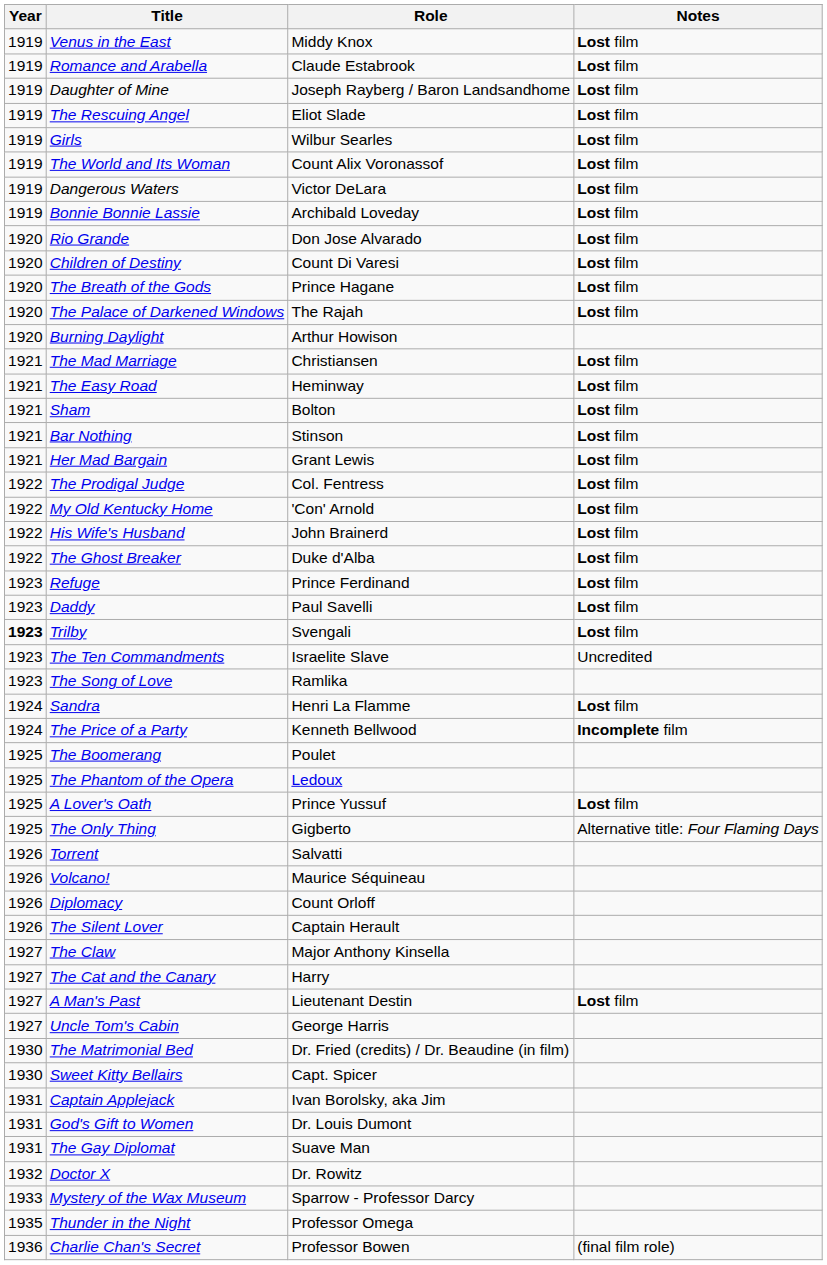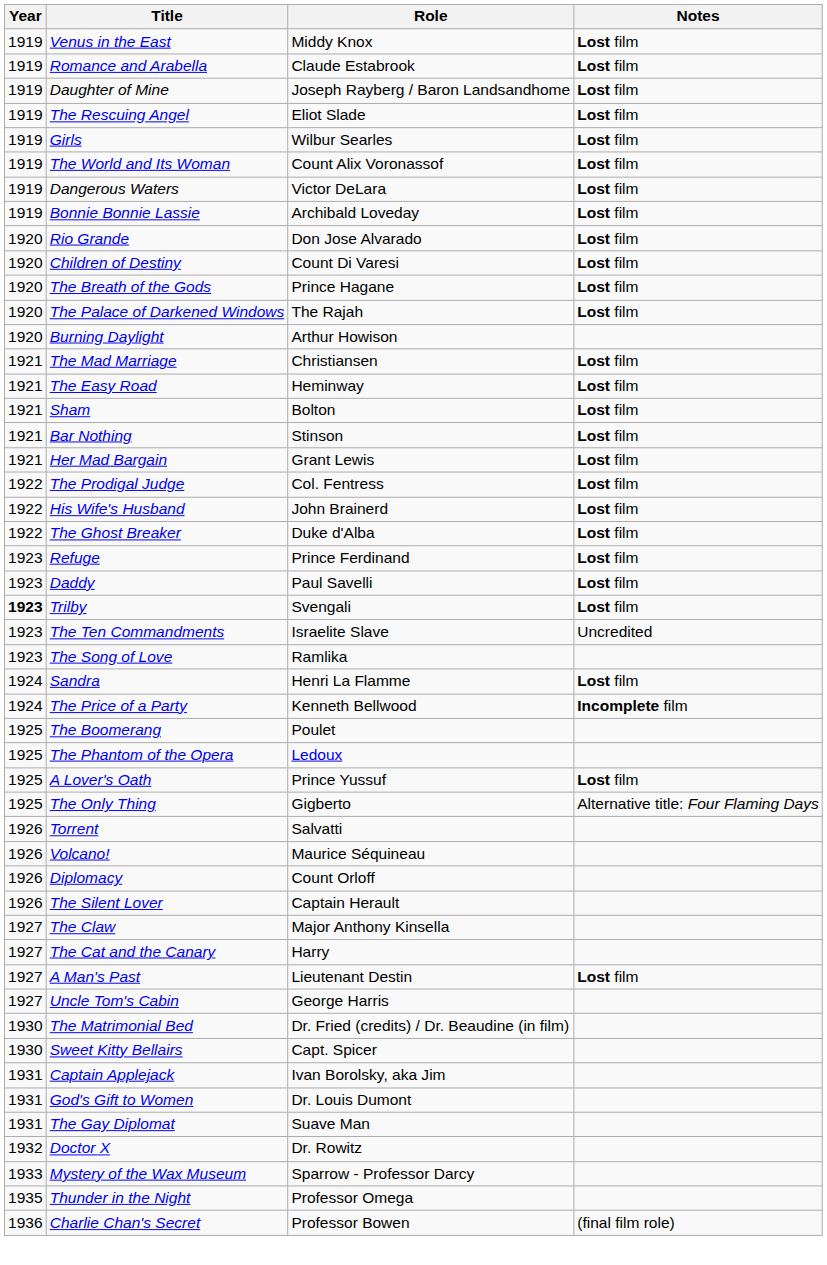 <table class="wikitable sortable">
 <tr>
 <th>Year</th>
 <th>Title</th>
 <th>Role</th>
 <th class="unsortable">Notes</th>
 </tr>
 <tr>
 <td>1919</td>
 <td><em><a href='#'>Venus in the East</a></em></td>
 <td>Middy Knox</td>
 <td><strong>Lost</strong> film</td>
 </tr>
 <tr>
 <td>1919</td>
 <td><em><a href='#'>Romance and Arabella</a></em></td>
 <td>Claude Estabrook</td>
 <td><strong>Lost</strong> film</td>
 </tr>
 <tr>
 <td>1919</td>
 <td><em>Daughter of Mine</em></td>
 <td>Joseph Rayberg / Baron Landsandhome</td>
 <td><strong>Lost</strong> film</td>
 </tr>
 <tr>
 <td>1919</td>
 <td><em><a href='#'>The Rescuing Angel</a></em></td>
 <td>Eliot Slade</td>
 <td><strong>Lost</strong> film</td>
 </tr>
 <tr>
 <td>1919</td>
 <td><em><a href='#'>Girls</a></em></td>
 <td>Wilbur Searles</td>
 <td><strong>Lost</strong> film</td>
 </tr>
 <tr>
 <td>1919</td>
 <td><em><a href='#'>The World and Its Woman</a></em></td>
 <td>Count Alix Voronassof</td>
 <td><strong>Lost</strong> film</td>
 </tr>
 <tr>
 <td>1919</td>
 <td><em>Dangerous Waters</em></td>
 <td>Victor DeLara</td>
 <td><strong>Lost</strong> film</td>
 </tr>
 <tr>
 <td>1919</td>
 <td><em><a href='#'>Bonnie Bonnie Lassie</a></em></td>
 <td>Archibald Loveday</td>
 <td><strong>Lost</strong> film</td>
 </tr>
 <tr>
 <td>1920</td>
 <td><em><a href='#'>Rio Grande</a></em></td>
 <td>Don Jose Alvarado</td>
 <td><strong>Lost</strong> film</td>
 </tr>
 <tr>
 <td>1920</td>
 <td><em><a href='#'>Children of Destiny</a></em></td>
 <td>Count Di Varesi</td>
 <td><strong>Lost</strong> film</td>
 </tr>
 <tr>
 <td>1920</td>
 <td><em><a href='#'>The Breath of the Gods</a></em></td>
 <td>Prince Hagane</td>
 <td><strong>Lost</strong> film</td>
 </tr>
 <tr>
 <td>1920</td>
 <td><em><a href='#'>The Palace of Darkened Windows</a></em></td>
 <td>The Rajah</td>
 <td><strong>Lost</strong> film</td>
 </tr>
 <tr>
 <td>1920</td>
 <td><em><a href='#'>Burning Daylight</a></em></td>
 <td>Arthur Howison</td>
 <td></td>
 </tr>
 <tr>
 <td>1921</td>
 <td><em><a href='#'>The Mad Marriage</a></em></td>
 <td>Christiansen</td>
 <td><strong>Lost</strong> film</td>
 </tr>
 <tr>
 <td>1921</td>
 <td><em><a href='#'>The Easy Road</a></em></td>
 <td>Heminway</td>
 <td><strong>Lost</strong> film</td>
 </tr>
 <tr>
 <td>1921</td>
 <td><em><a href='#'>Sham</a></em></td>
 <td>Bolton</td>
 <td><strong>Lost</strong> film</td>
 </tr>
 <tr>
 <td>1921</td>
 <td><em><a href='#'>Bar Nothing</a></em></td>
 <td>Stinson</td>
 <td><strong>Lost</strong> film</td>
 </tr>
 <tr>
 <td>1921</td>
 <td><em><a href='#'>Her Mad Bargain</a></em></td>
 <td>Grant Lewis</td>
 <td><strong>Lost</strong> film</td>
 </tr>
 <tr>
 <td>1922</td>
 <td><em><a href='#'>The Prodigal Judge</a></em></td>
 <td>Col. Fentress</td>
-<td><strong>Lost</strong> film</td>
-</tr>
-<tr>
-<td>1922</td>
-<td><em><a href='#'>My Old Kentucky Home</a></em></td>
-<td>'Con' Arnold</td>
 <td><strong>Lost</strong> film</td>
 </tr>
 <tr>
 <td>1922</td>
 <td><em><a href='#'>His Wife's Husband</a></em></td>
 <td>John Brainerd</td>
 <td><strong>Lost</strong> film</td>
 </tr>
 <tr>
 <td>1922</td>
 <td><em><a href='#'>The Ghost Breaker</a></em></td>
 <td>Duke d'Alba</td>
 <td><strong>Lost</strong> film</td>
 </tr>
 <tr>
 <td>1923</td>
 <td><em><a href='#'>Refuge</a></em></td>
 <td>Prince Ferdinand</td>
 <td><strong>Lost</strong> film</td>
 </tr>
 <tr>
 <td>1923</td>
 <td><em><a href='#'>Daddy</a></em></td>
 <td>Paul Savelli</td>
 <td><strong>Lost</strong> film</td>
 </tr>
 <tr>
 <td><strong>1923</strong></td>
 <td><em><a href='#'>Trilby</a></em></td>
 <td>Svengali</td>
 <td><strong>Lost</strong> film</td>
 </tr>
 <tr>
 <td>1923</td>
 <td><em><a href='#'>The Ten Commandments</a></em></td>
 <td>Israelite Slave</td>
 <td>Uncredited</td>
 </tr>
 <tr>
 <td>1923</td>
 <td><em><a href='#'>The Song of Love</a></em></td>
 <td>Ramlika</td>
 <td></td>
 </tr>
 <tr>
 <td>1924</td>
 <td><em><a href='#'>Sandra</a></em></td>
 <td>Henri La Flamme</td>
 <td><strong>Lost</strong> film</td>
 </tr>
 <tr>
 <td>1924</td>
 <td><em><a href='#'>The Price of a Party</a></em></td>
 <td>Kenneth Bellwood</td>
 <td><strong>Incomplete</strong> film</td>
 </tr>
 <tr>
 <td>1925</td>
 <td><em><a href='#'>The Boomerang</a></em></td>
 <td>Poulet</td>
 <td></td>
 </tr>
 <tr>
 <td>1925</td>
 <td><em><a href='#'>The Phantom of the Opera</a></em></td>
 <td><a href='#'>Ledoux</a></td>
 <td></td>
 </tr>
 <tr>
 <td>1925</td>
 <td><em><a href='#'>A Lover's Oath</a></em></td>
 <td>Prince Yussuf</td>
 <td><strong>Lost</strong> film</td>
 </tr>
 <tr>
 <td>1925</td>
 <td><em><a href='#'>The Only Thing</a></em></td>
 <td>Gigberto</td>
 <td>Alternative title: <em>Four Flaming Days</em></td>
 </tr>
 <tr>
 <td>1926</td>
 <td><em><a href='#'>Torrent</a></em></td>
 <td>Salvatti</td>
 <td></td>
 </tr>
 <tr>
 <td>1926</td>
 <td><em><a href='#'>Volcano!</a></em></td>
 <td>Maurice Séquineau</td>
 <td></td>
 </tr>
 <tr>
 <td>1926</td>
 <td><em><a href='#'>Diplomacy</a></em></td>
 <td>Count Orloff</td>
 <td></td>
 </tr>
 <tr>
 <td>1926</td>
 <td><em><a href='#'>The Silent Lover</a></em></td>
 <td>Captain Herault</td>
 <td></td>
 </tr>
 <tr>
 <td>1927</td>
 <td><em><a href='#'>The Claw</a></em></td>
 <td>Major Anthony Kinsella</td>
 <td></td>
 </tr>
 <tr>
 <td>1927</td>
 <td><em><a href='#'>The Cat and the Canary</a></em></td>
 <td>Harry</td>
 <td></td>
 </tr>
 <tr>
 <td>1927</td>
 <td><em><a href='#'>A Man's Past</a></em></td>
 <td>Lieutenant Destin</td>
 <td><strong>Lost</strong> film</td>
 </tr>
 <tr>
 <td>1927</td>
 <td><em><a href='#'>Uncle Tom's Cabin</a></em></td>
 <td>George Harris</td>
 <td></td>
 </tr>
 <tr>
 <td>1930</td>
 <td><em><a href='#'>The Matrimonial Bed</a></em></td>
 <td>Dr. Fried (credits) / Dr. Beaudine (in film)</td>
 <td></td>
 </tr>
 <tr>
 <td>1930</td>
 <td><em><a href='#'>Sweet Kitty Bellairs</a></em></td>
 <td>Capt. Spicer</td>
 <td></td>
 </tr>
 <tr>
 <td>1931</td>
 <td><em><a href='#'>Captain Applejack</a></em></td>
 <td>Ivan Borolsky, aka Jim</td>
 <td></td>
 </tr>
 <tr>
 <td>1931</td>
 <td><em><a href='#'>God's Gift to Women</a></em></td>
 <td>Dr. Louis Dumont</td>
 <td></td>
 </tr>
 <tr>
 <td>1931</td>
 <td><em><a href='#'>The Gay Diplomat</a></em></td>
 <td>Suave Man</td>
 <td></td>
 </tr>
 <tr>
 <td>1932</td>
 <td><em><a href='#'>Doctor X</a></em></td>
 <td>Dr. Rowitz</td>
 <td></td>
 </tr>
 <tr>
 <td>1933</td>
 <td><em><a href='#'>Mystery of the Wax Museum</a></em></td>
 <td>Sparrow - Professor Darcy</td>
 <td></td>
 </tr>
 <tr>
 <td>1935</td>
 <td><em><a href='#'>Thunder in the Night</a></em></td>
 <td>Professor Omega</td>
 <td></td>
 </tr>
 <tr>
 <td>1936</td>
 <td><em><a href='#'>Charlie Chan's Secret</a></em></td>
 <td>Professor Bowen</td>
 <td>(final film role)</td>
 </tr>
 </table>
